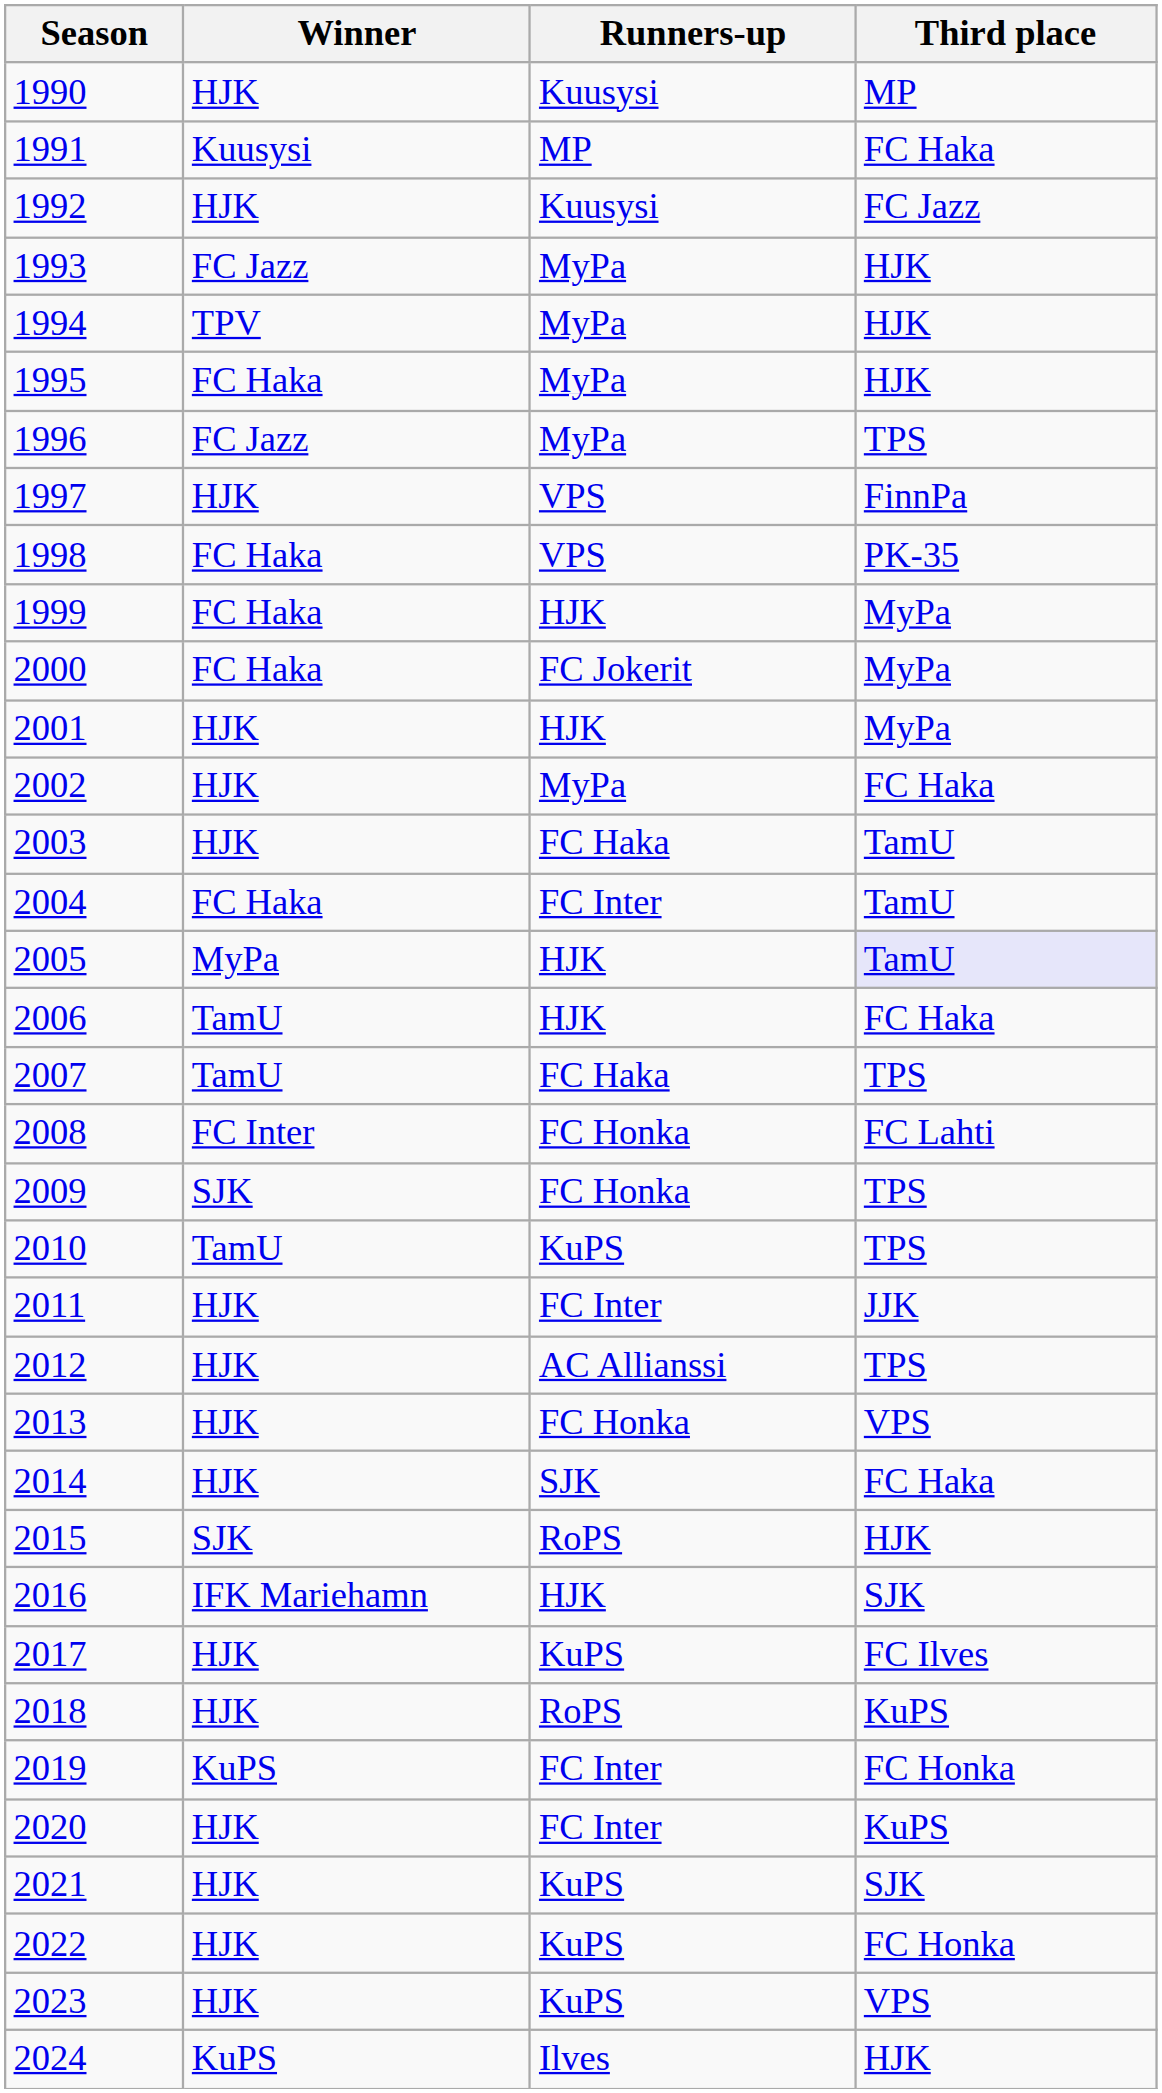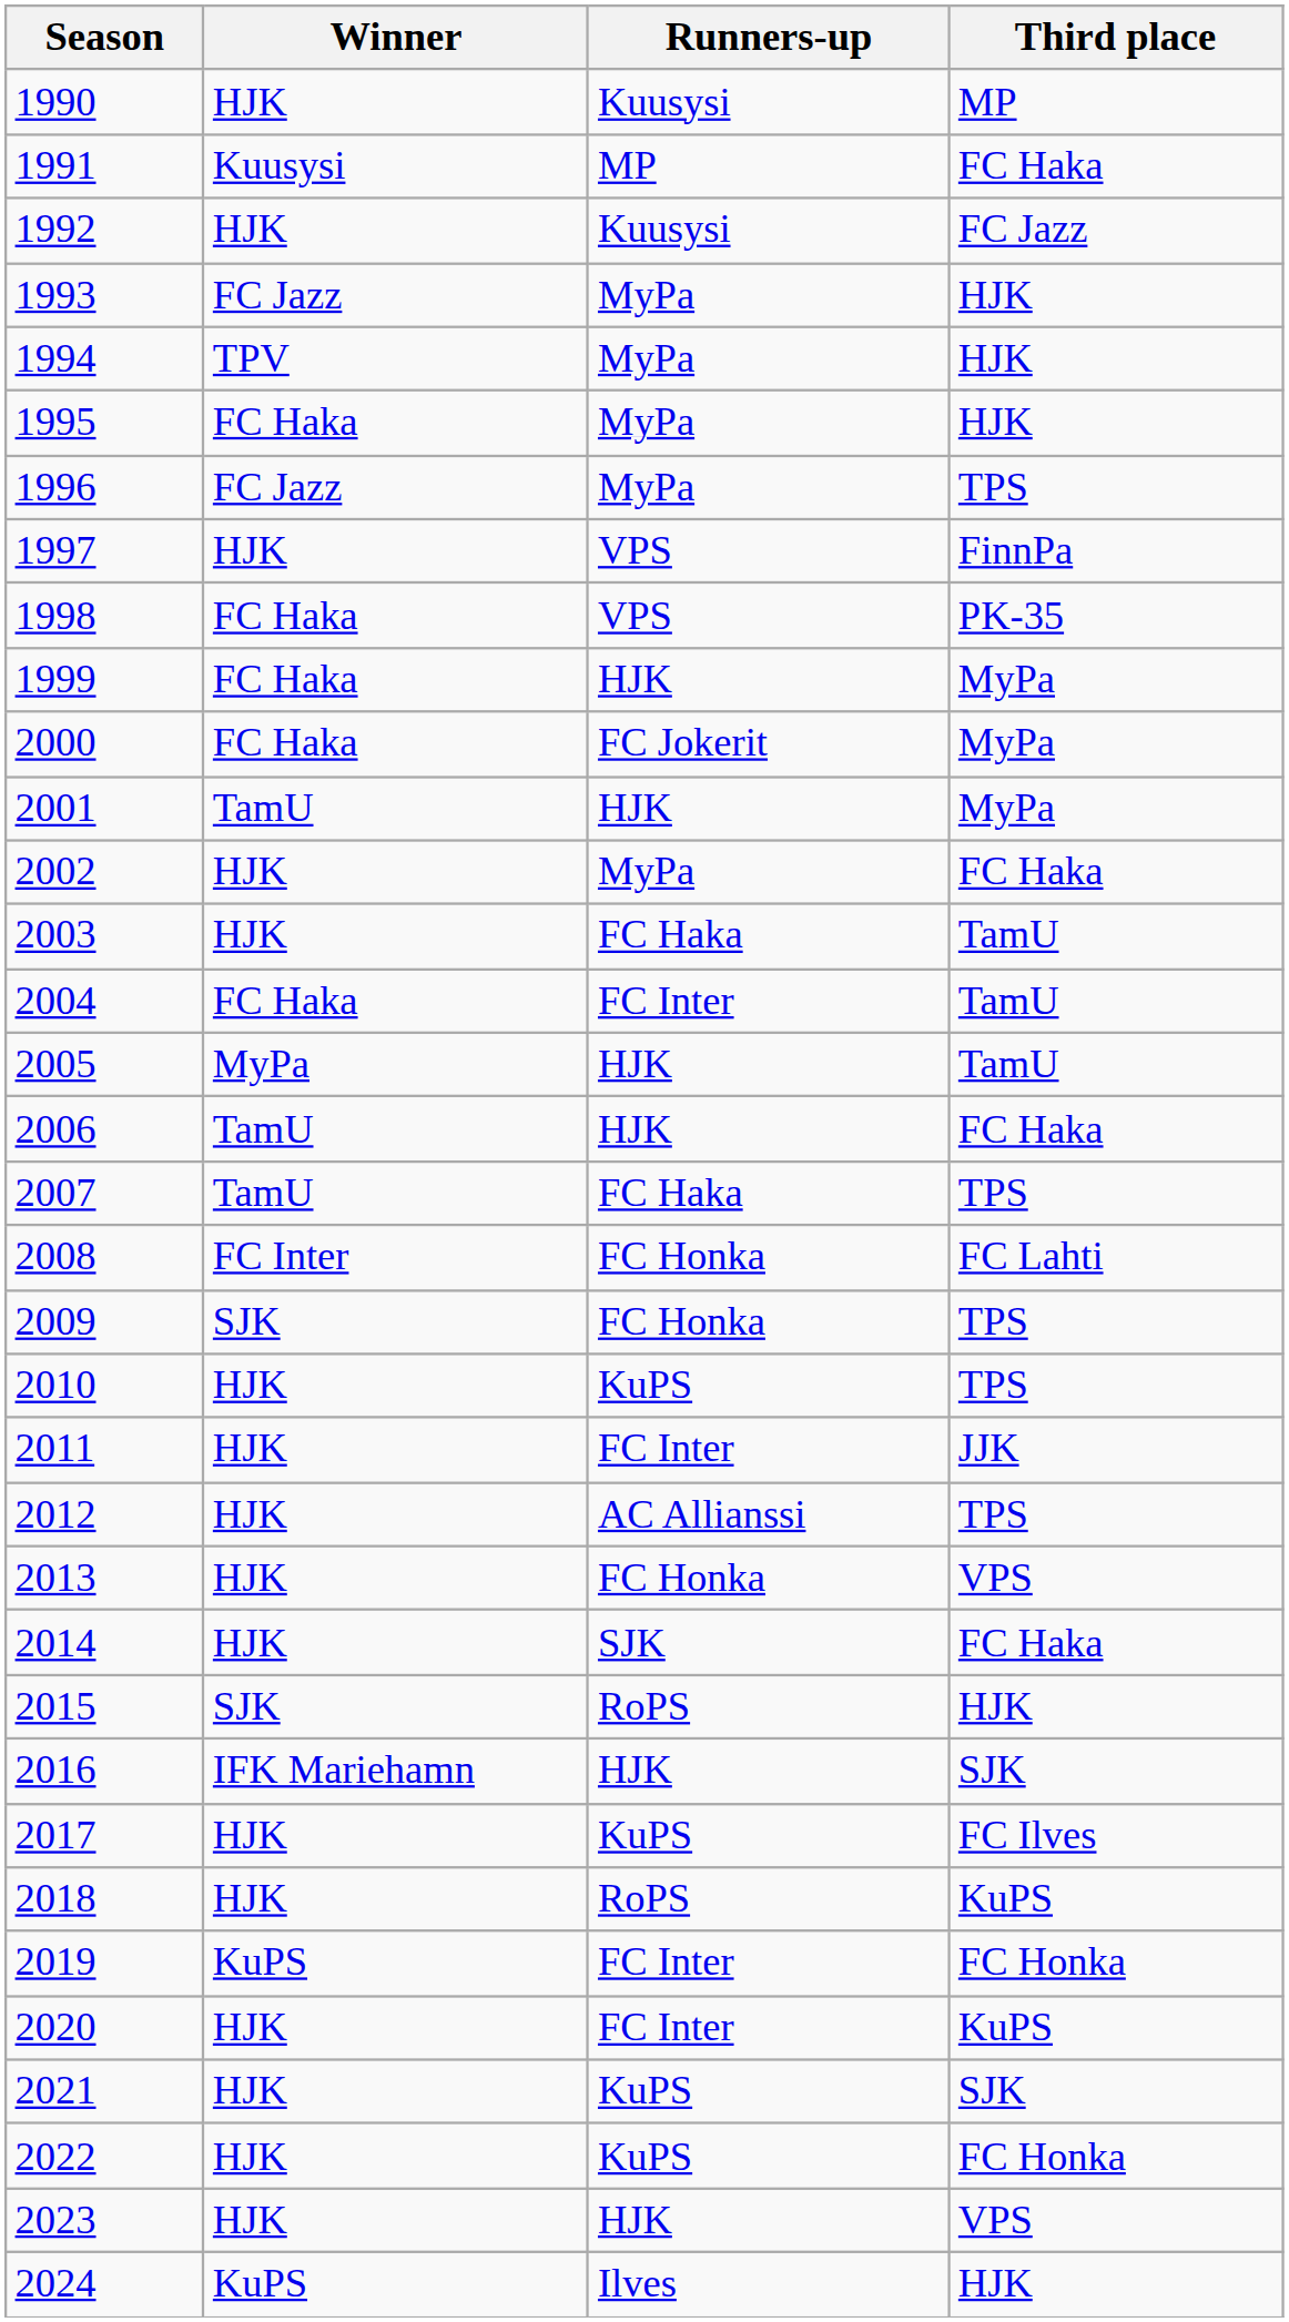 <table class="wikitable" style="width:40%;">
 <tr>
 <th style="width:4%;">Season</th>
 <th style="width:12%;">Winner</th>
 <th style="width:12%;">Runners-up</th>
 <th style="width:12%;">Third place</th>
 </tr>
 <tr>
 <td><a href='#'>1990</a></td>
 <td><a href='#'>HJK</a></td>
 <td><a href='#'>Kuusysi</a></td>
 <td><a href='#'>MP</a></td>
 </tr>
 <tr>
 <td><a href='#'>1991</a></td>
 <td><a href='#'>Kuusysi</a></td>
 <td><a href='#'>MP</a></td>
 <td><a href='#'>FC Haka</a></td>
 </tr>
 <tr>
 <td><a href='#'>1992</a></td>
 <td><a href='#'>HJK</a></td>
 <td><a href='#'>Kuusysi</a></td>
 <td><a href='#'>FC Jazz</a></td>
 </tr>
 <tr>
 <td><a href='#'>1993</a></td>
 <td><a href='#'>FC Jazz</a></td>
 <td><a href='#'>MyPa</a></td>
 <td><a href='#'>HJK</a></td>
 </tr>
 <tr>
 <td><a href='#'>1994</a></td>
 <td><a href='#'>TPV</a></td>
 <td><a href='#'>MyPa</a></td>
 <td><a href='#'>HJK</a></td>
 </tr>
 <tr>
 <td><a href='#'>1995</a></td>
 <td><a href='#'>FC Haka</a></td>
 <td><a href='#'>MyPa</a></td>
 <td><a href='#'>HJK</a></td>
 </tr>
 <tr>
 <td><a href='#'>1996</a></td>
 <td><a href='#'>FC Jazz</a></td>
 <td><a href='#'>MyPa</a></td>
 <td><a href='#'>TPS</a></td>
 </tr>
 <tr>
 <td><a href='#'>1997</a></td>
 <td><a href='#'>HJK</a></td>
 <td><a href='#'>VPS</a></td>
 <td><a href='#'>FinnPa</a></td>
 </tr>
 <tr>
 <td><a href='#'>1998</a></td>
 <td><a href='#'>FC Haka</a></td>
 <td><a href='#'>VPS</a></td>
 <td><a href='#'>PK-35</a></td>
 </tr>
 <tr>
 <td><a href='#'>1999</a></td>
 <td><a href='#'>FC Haka</a></td>
 <td><a href='#'>HJK</a></td>
 <td><a href='#'>MyPa</a></td>
 </tr>
 <tr>
 <td><a href='#'>2000</a></td>
 <td><a href='#'>FC Haka</a></td>
 <td><a href='#'>FC Jokerit</a></td>
 <td><a href='#'>MyPa</a></td>
 </tr>
 <tr>
 <td><a href='#'>2001</a></td>
-<td><a href='#'>HJK</a></td>
+<td><a href='#'>TamU</a></td>
 <td><a href='#'>HJK</a></td>
 <td><a href='#'>MyPa</a></td>
 </tr>
 <tr>
 <td><a href='#'>2002</a></td>
 <td><a href='#'>HJK</a></td>
 <td><a href='#'>MyPa</a></td>
 <td><a href='#'>FC Haka</a></td>
 </tr>
 <tr>
 <td><a href='#'>2003</a></td>
 <td><a href='#'>HJK</a></td>
 <td><a href='#'>FC Haka</a></td>
 <td><a href='#'>TamU</a></td>
 </tr>
 <tr>
 <td><a href='#'>2004</a></td>
 <td><a href='#'>FC Haka</a></td>
 <td><a href='#'>FC Inter</a></td>
 <td><a href='#'>TamU</a></td>
 </tr>
 <tr>
 <td><a href='#'>2005</a></td>
 <td><a href='#'>MyPa</a></td>
 <td><a href='#'>HJK</a></td>
-<td style="background: lavender;"><a href='#'>TamU</a></td>
+<td><a href='#'>TamU</a></td>
 </tr>
 <tr>
 <td><a href='#'>2006</a></td>
 <td><a href='#'>TamU</a></td>
 <td><a href='#'>HJK</a></td>
 <td><a href='#'>FC Haka</a></td>
 </tr>
 <tr>
 <td><a href='#'>2007</a></td>
 <td><a href='#'>TamU</a></td>
 <td><a href='#'>FC Haka</a></td>
 <td><a href='#'>TPS</a></td>
 </tr>
 <tr>
 <td><a href='#'>2008</a></td>
 <td><a href='#'>FC Inter</a></td>
 <td><a href='#'>FC Honka</a></td>
 <td><a href='#'>FC Lahti</a></td>
 </tr>
 <tr>
 <td><a href='#'>2009</a></td>
 <td><a href='#'>SJK</a></td>
 <td><a href='#'>FC Honka</a></td>
 <td><a href='#'>TPS</a></td>
 </tr>
 <tr>
 <td><a href='#'>2010</a></td>
-<td><a href='#'>TamU</a></td>
+<td><a href='#'>HJK</a></td>
 <td><a href='#'>KuPS</a></td>
 <td><a href='#'>TPS</a></td>
 </tr>
 <tr>
 <td><a href='#'>2011</a></td>
 <td><a href='#'>HJK</a></td>
 <td><a href='#'>FC Inter</a></td>
 <td><a href='#'>JJK</a></td>
 </tr>
 <tr>
 <td><a href='#'>2012</a></td>
 <td><a href='#'>HJK</a></td>
 <td><a href='#'>AC Allianssi</a></td>
 <td><a href='#'>TPS</a></td>
 </tr>
 <tr>
 <td><a href='#'>2013</a></td>
 <td><a href='#'>HJK</a></td>
 <td><a href='#'>FC Honka</a></td>
 <td><a href='#'>VPS</a></td>
 </tr>
 <tr>
 <td><a href='#'>2014</a></td>
 <td><a href='#'>HJK</a></td>
 <td><a href='#'>SJK</a></td>
 <td><a href='#'>FC Haka</a></td>
 </tr>
 <tr>
 <td><a href='#'>2015</a></td>
 <td><a href='#'>SJK</a></td>
 <td><a href='#'>RoPS</a></td>
 <td><a href='#'>HJK</a></td>
 </tr>
 <tr>
 <td><a href='#'>2016</a></td>
 <td><a href='#'>IFK Mariehamn</a></td>
 <td><a href='#'>HJK</a></td>
 <td><a href='#'>SJK</a></td>
 </tr>
 <tr>
 <td><a href='#'>2017</a></td>
 <td><a href='#'>HJK</a></td>
 <td><a href='#'>KuPS</a></td>
 <td><a href='#'>FC Ilves</a></td>
 </tr>
 <tr>
 <td><a href='#'>2018</a></td>
 <td><a href='#'>HJK</a></td>
 <td><a href='#'>RoPS</a></td>
 <td><a href='#'>KuPS</a></td>
 </tr>
 <tr>
 <td><a href='#'>2019</a></td>
 <td><a href='#'>KuPS</a></td>
 <td><a href='#'>FC Inter</a></td>
 <td><a href='#'>FC Honka</a></td>
 </tr>
 <tr>
 <td><a href='#'>2020</a></td>
 <td><a href='#'>HJK</a></td>
 <td><a href='#'>FC Inter</a></td>
 <td><a href='#'>KuPS</a></td>
 </tr>
 <tr>
 <td><a href='#'>2021</a></td>
 <td><a href='#'>HJK</a></td>
 <td><a href='#'>KuPS</a></td>
 <td><a href='#'>SJK</a></td>
 </tr>
 <tr>
 <td><a href='#'>2022</a></td>
 <td><a href='#'>HJK</a></td>
 <td><a href='#'>KuPS</a></td>
 <td><a href='#'>FC Honka</a></td>
 </tr>
 <tr>
 <td><a href='#'>2023</a></td>
 <td><a href='#'>HJK</a></td>
-<td><a href='#'>KuPS</a></td>
+<td><a href='#'>HJK</a></td>
 <td><a href='#'>VPS</a></td>
 </tr>
 <tr>
 <td><a href='#'>2024</a></td>
 <td><a href='#'>KuPS</a></td>
 <td><a href='#'>Ilves</a></td>
 <td><a href='#'>HJK</a></td>
 </tr>
 </table>
